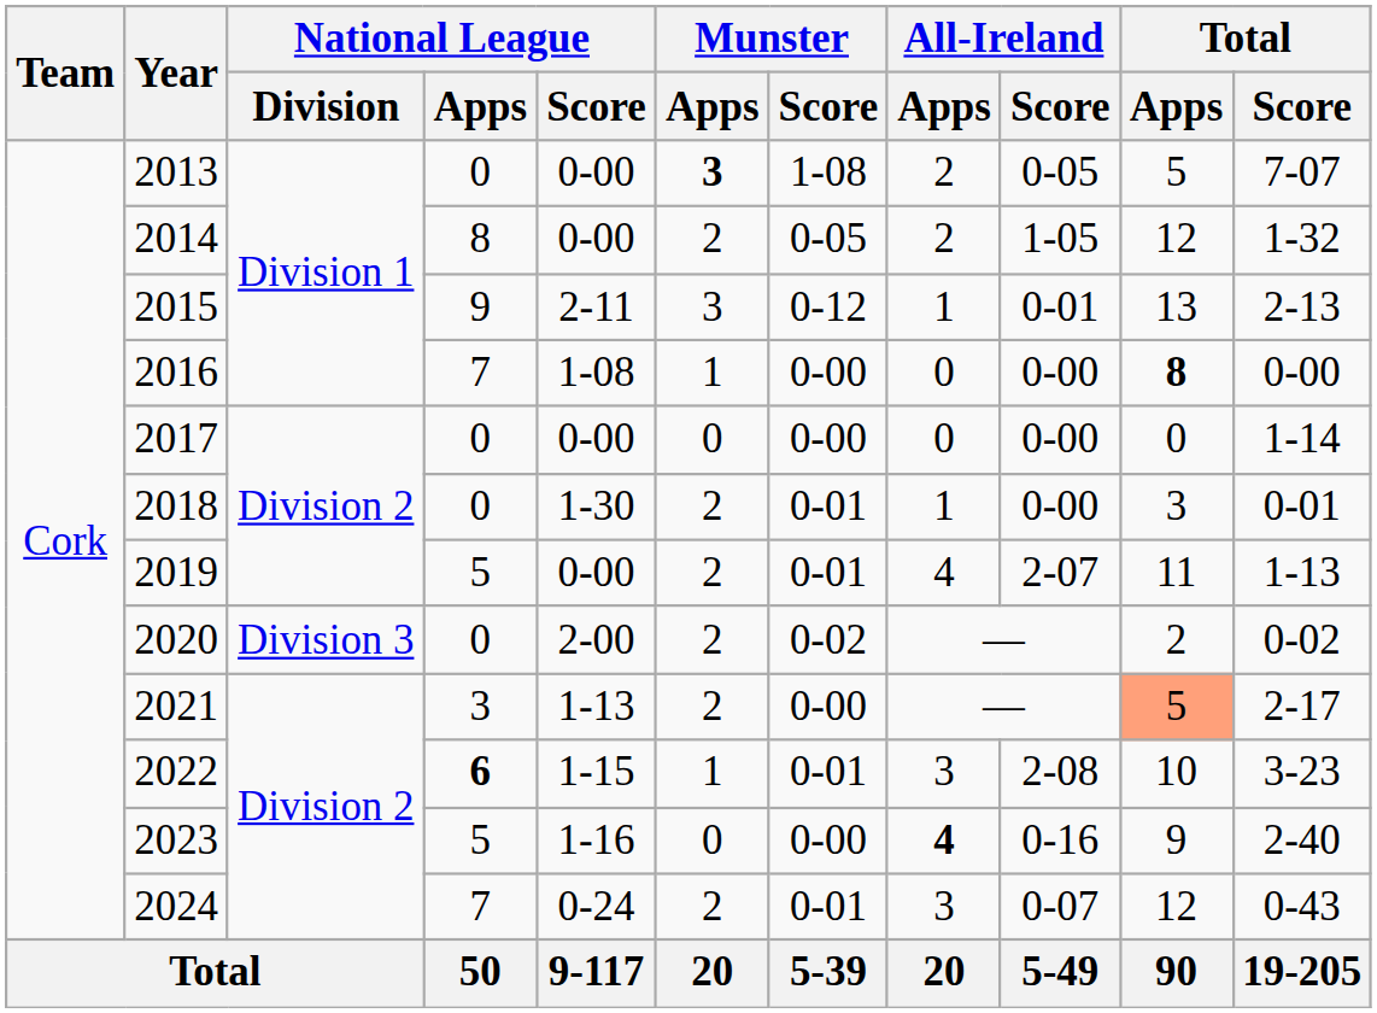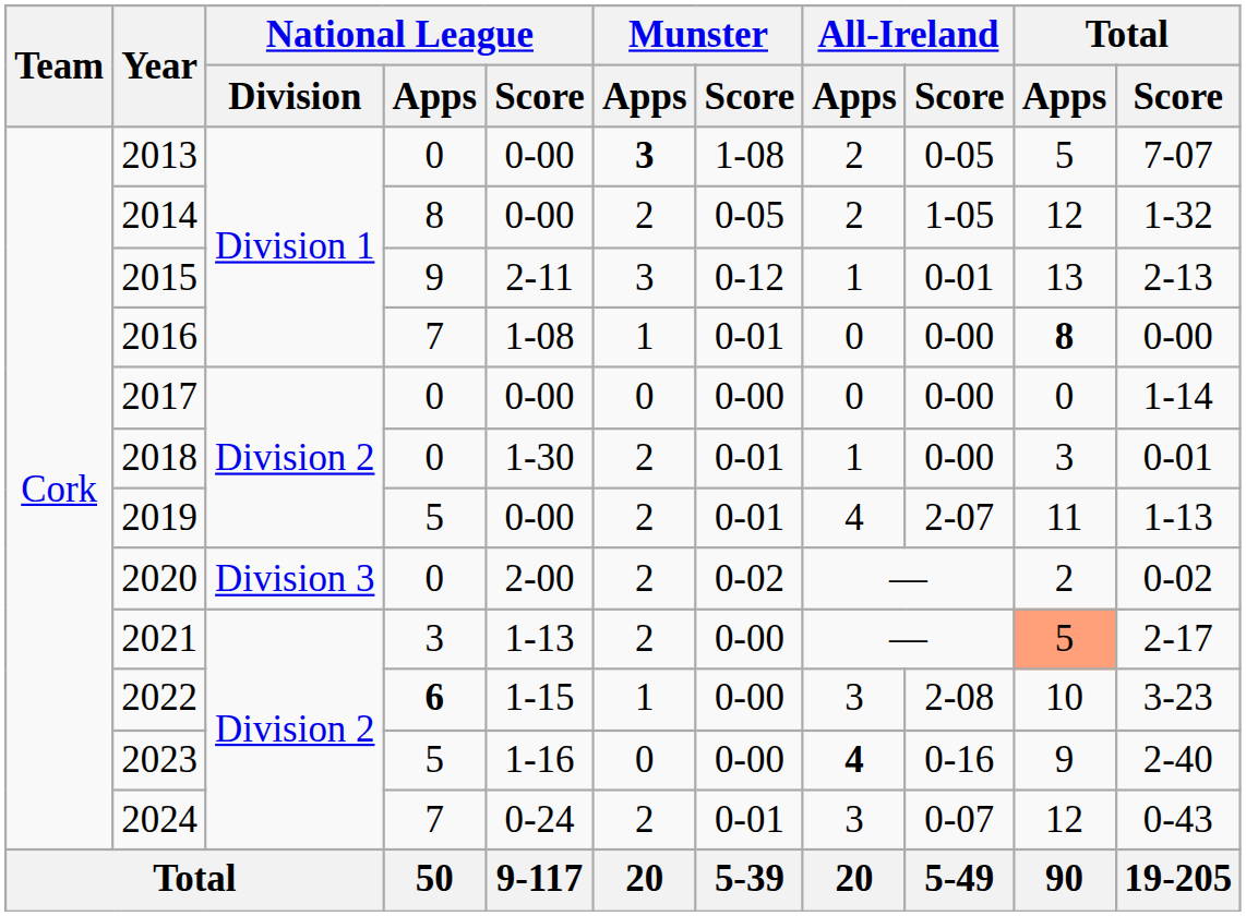 <table class="wikitable" style="text-align:center">
 <tr>
 <th rowspan="2">Team</th>
 <th rowspan="2">Year</th>
 <th colspan="3"><a href='#'>National League</a></th>
 <th colspan="2"><a href='#'>Munster</a></th>
 <th colspan="2"><a href='#'>All-Ireland</a></th>
 <th colspan="2">Total</th>
 </tr>
 <tr>
 <th>Division</th>
 <th>Apps</th>
 <th>Score</th>
 <th>Apps</th>
 <th>Score</th>
 <th>Apps</th>
 <th>Score</th>
 <th>Apps</th>
 <th>Score</th>
 </tr>
 <tr>
 <td rowspan="12"><a href='#'>Cork</a></td>
 <td>2013</td>
 <td rowspan="4"><a href='#'>Division 1</a></td>
 <td>0</td>
 <td>0-00</td>
 <td><strong>3</strong></td>
 <td>1-08</td>
 <td>2</td>
 <td>0-05</td>
 <td>5</td>
 <td>7-07</td>
 </tr>
 <tr>
 <td>2014</td>
 <td>8</td>
 <td>0-00</td>
 <td>2</td>
 <td>0-05</td>
 <td>2</td>
 <td>1-05</td>
 <td>12</td>
 <td>1-32</td>
 </tr>
 <tr>
 <td>2015</td>
 <td>9</td>
 <td>2-11</td>
 <td>3</td>
 <td>0-12</td>
 <td>1</td>
 <td>0-01</td>
 <td>13</td>
 <td>2-13</td>
 </tr>
 <tr>
 <td>2016</td>
 <td>7</td>
 <td>1-08</td>
 <td>1</td>
-<td>0-00</td>
+<td>0-01</td>
 <td>0</td>
 <td>0-00</td>
 <td><strong>8</strong></td>
 <td>0-00</td>
 </tr>
 <tr>
 <td>2017</td>
 <td rowspan="3"><a href='#'>Division 2</a></td>
 <td>0</td>
 <td>0-00</td>
 <td>0</td>
 <td>0-00</td>
 <td>0</td>
 <td>0-00</td>
 <td>0</td>
 <td>1-14</td>
 </tr>
 <tr>
 <td>2018</td>
 <td>0</td>
 <td>1-30</td>
 <td>2</td>
 <td>0-01</td>
 <td>1</td>
 <td>0-00</td>
 <td>3</td>
 <td>0-01</td>
 </tr>
 <tr>
 <td>2019</td>
 <td>5</td>
 <td>0-00</td>
 <td>2</td>
 <td>0-01</td>
 <td>4</td>
 <td>2-07</td>
 <td>11</td>
 <td>1-13</td>
 </tr>
 <tr>
 <td>2020</td>
 <td rowspan="1"><a href='#'>Division 3</a></td>
 <td>0</td>
 <td>2-00</td>
 <td>2</td>
 <td>0-02</td>
 <td colspan=2>—</td>
 <td>2</td>
 <td>0-02</td>
 </tr>
 <tr>
 <td>2021</td>
 <td rowspan="4"><a href='#'>Division 2</a></td>
 <td>3</td>
 <td>1-13</td>
 <td>2</td>
 <td>0-00</td>
 <td colspan=2>—</td>
 <td style="background: lightsalmon;">5</td>
 <td>2-17</td>
 </tr>
 <tr>
 <td>2022</td>
 <td><strong>6</strong></td>
 <td>1-15</td>
 <td>1</td>
-<td>0-01</td>
+<td>0-00</td>
 <td>3</td>
 <td>2-08</td>
 <td>10</td>
 <td>3-23</td>
 </tr>
 <tr>
 <td>2023</td>
 <td>5</td>
 <td>1-16</td>
 <td>0</td>
 <td>0-00</td>
 <td><strong>4</strong></td>
 <td>0-16</td>
 <td>9</td>
 <td>2-40</td>
 </tr>
 <tr>
 <td>2024</td>
 <td>7</td>
 <td>0-24</td>
 <td>2</td>
 <td>0-01</td>
 <td>3</td>
 <td>0-07</td>
 <td>12</td>
 <td>0-43</td>
 </tr>
 <tr>
 <th colspan="3">Total</th>
 <th>50</th>
 <th>9-117</th>
 <th>20</th>
 <th>5-39</th>
 <th>20</th>
 <th>5-49</th>
 <th>90</th>
 <th>19-205</th>
 </tr>
 </table>
